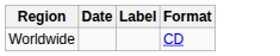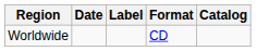 <table class="wikitable">
 <tr>
 <th>Region</th>
 <th>Date</th>
 <th>Label</th>
 <th>Format</th>
+<th>Catalog</th>
 </tr>
 <tr>
 <td>Worldwide</td>
 <td></td>
 <td></td>
 <td><a href='#'>CD</a></td>
+<td></td>
 </tr>
 </table>
